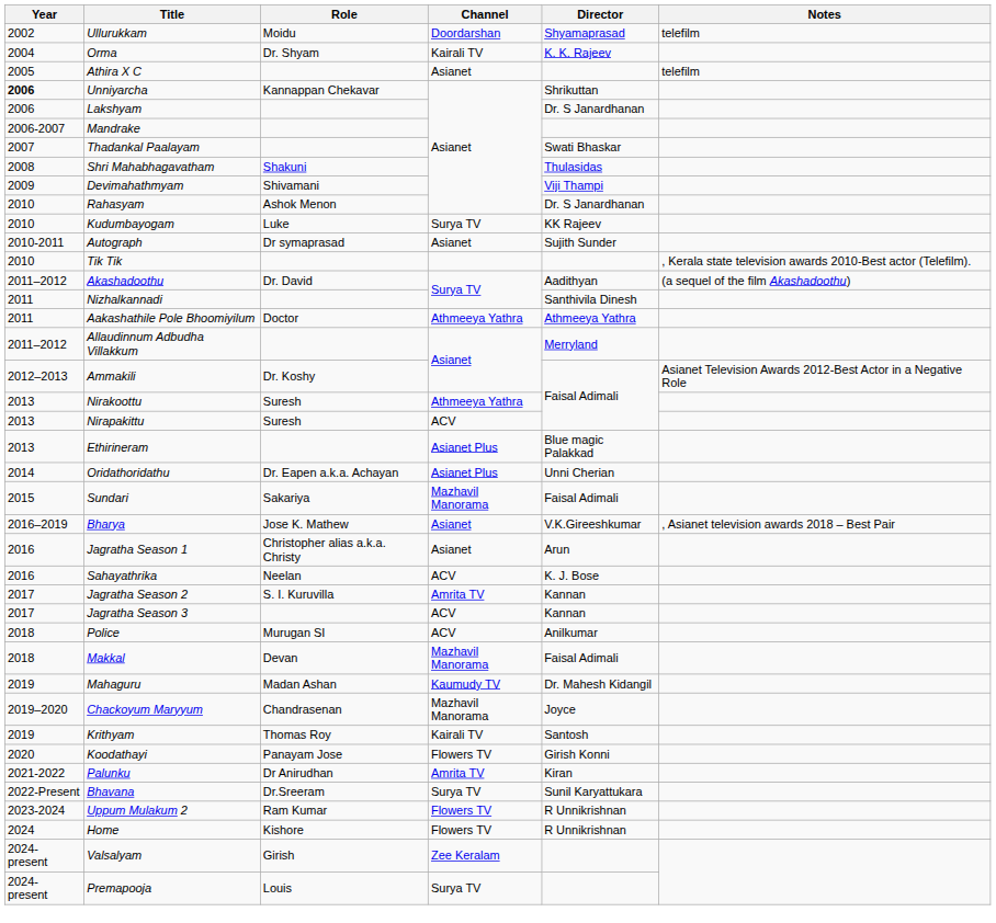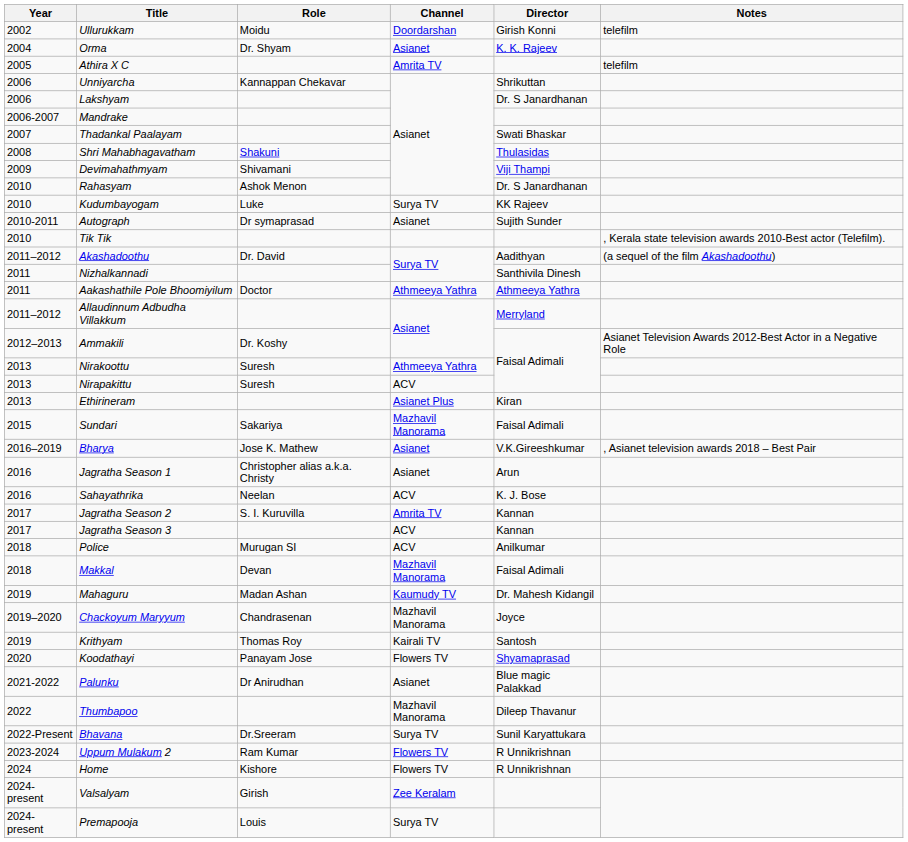 <table class="wikitable" style="font-size: 95%;">
 <tr>
 <th>Year</th>
 <th>Title</th>
 <th>Role</th>
 <th>Channel</th>
 <th>Director</th>
 <th>Notes</th>
 </tr>
 <tr>
 <td>2002</td>
 <td><em>Ullurukkam</em></td>
 <td>Moidu</td>
 <td><a href='#'>Doordarshan</a></td>
-<td><a href='#'>Shyamaprasad</a></td>
+<td>Girish Konni</td>
 <td>telefilm</td>
 </tr>
 <tr>
 <td>2004</td>
 <td><em>Orma</em></td>
 <td>Dr. Shyam</td>
-<td>Kairali TV</td>
+<td><a href='#'>Asianet</a></td>
 <td><a href='#'>K. K. Rajeev</a></td>
 <td></td>
 </tr>
 <tr>
 <td>2005</td>
 <td><em>Athira X C</em></td>
 <td></td>
-<td>Asianet</td>
+<td><a href='#'>Amrita TV</a></td>
 <td></td>
 <td>telefilm</td>
 </tr>
 <tr>
-<td><strong>2006</strong></td>
+<td>2006</td>
 <td><em>Unniyarcha</em></td>
 <td>Kannappan Chekavar</td>
 <td rowspan="7">Asianet</td>
 <td>Shrikuttan</td>
 <td></td>
 </tr>
 <tr>
 <td>2006</td>
 <td><em>Lakshyam</em></td>
 <td></td>
 <td>Dr. S Janardhanan</td>
 <td></td>
 </tr>
 <tr>
 <td>2006-2007</td>
 <td><em>Mandrake</em></td>
 <td></td>
 <td></td>
 <td></td>
 </tr>
 <tr>
 <td>2007</td>
 <td><em>Thadankal Paalayam</em></td>
 <td></td>
 <td>Swati Bhaskar</td>
 <td></td>
 </tr>
 <tr>
 <td>2008</td>
 <td><em>Shri Mahabhagavatham</em></td>
 <td><a href='#'>Shakuni</a></td>
 <td><a href='#'>Thulasidas</a></td>
 <td></td>
 </tr>
 <tr>
 <td>2009</td>
 <td><em>Devimahathmyam</em></td>
 <td>Shivamani</td>
 <td><a href='#'>Viji Thampi</a></td>
 <td></td>
 </tr>
 <tr>
 <td>2010</td>
 <td><em>Rahasyam</em></td>
 <td>Ashok Menon</td>
 <td>Dr. S Janardhanan</td>
 <td></td>
 </tr>
 <tr>
 <td>2010</td>
 <td><em>Kudumbayogam</em></td>
 <td>Luke</td>
 <td>Surya TV</td>
 <td>KK Rajeev</td>
 </tr>
 <tr>
 <td>2010-2011</td>
 <td><em>Autograph </em></td>
 <td>Dr symaprasad</td>
 <td>Asianet</td>
 <td>Sujith Sunder</td>
 <td></td>
 </tr>
 <tr>
 <td>2010</td>
 <td><em>Tik Tik</em></td>
 <td></td>
 <td></td>
 <td></td>
 <td>, Kerala state television awards 2010-Best actor (Telefilm).</td>
 </tr>
 <tr>
 <td>2011–2012</td>
 <td><em><a href='#'>Akashadoothu</a></em></td>
 <td>Dr. David</td>
 <td rowspan=2><a href='#'>Surya TV</a></td>
 <td>Aadithyan</td>
 <td>(a sequel of the film <em><a href='#'>Akashadoothu</a></em>)</td>
 </tr>
 <tr>
 <td>2011</td>
 <td><em>Nizhalkannadi</em></td>
 <td></td>
 <td>Santhivila Dinesh</td>
 <td></td>
 </tr>
 <tr>
 <td>2011</td>
 <td><em>Aakashathile Pole Bhoomiyilum</em></td>
 <td>Doctor</td>
 <td><a href='#'>Athmeeya Yathra</a></td>
 <td><a href='#'>Athmeeya Yathra</a></td>
 <td></td>
 </tr>
 <tr>
 <td>2011–2012</td>
 <td><em>Allaudinnum Adbudha Villakkum</em></td>
 <td></td>
 <td rowspan=2><a href='#'>Asianet</a></td>
 <td><a href='#'>Merryland</a></td>
 <td></td>
 </tr>
 <tr>
 <td>2012–2013</td>
 <td><em>Ammakili</em></td>
 <td>Dr. Koshy</td>
 <td rowspan=3>Faisal Adimali</td>
 <td> Asianet Television Awards 2012-Best Actor in a Negative Role</td>
 </tr>
 <tr>
 <td>2013</td>
 <td><em>Nirakoottu</em></td>
 <td>Suresh</td>
 <td><a href='#'>Athmeeya Yathra</a></td>
 <td></td>
 </tr>
 <tr>
 <td>2013</td>
 <td><em>Nirapakittu</em></td>
 <td>Suresh</td>
 <td>ACV</td>
 <td></td>
 </tr>
 <tr>
 <td>2013</td>
 <td><em>Ethirineram</em></td>
 <td></td>
 <td><a href='#'>Asianet Plus</a></td>
-<td>Blue magic Palakkad</td>
-<td></td>
-</tr>
-<tr>
-<td>2014</td>
-<td><em>Oridathoridathu</em></td>
-<td>Dr. Eapen a.k.a. Achayan</td>
-<td><a href='#'>Asianet Plus</a></td>
-<td>Unni Cherian</td>
+<td>Kiran</td>
 <td></td>
 </tr>
 <tr>
 <td>2015</td>
 <td><em>Sundari</em></td>
 <td>Sakariya</td>
 <td><a href='#'>Mazhavil Manorama</a></td>
 <td>Faisal Adimali</td>
 <td></td>
 </tr>
 <tr>
 <td>2016–2019</td>
 <td><em><a href='#'>Bharya</a></em></td>
 <td>Jose K. Mathew</td>
 <td><a href='#'>Asianet</a></td>
 <td>V.K.Gireeshkumar</td>
 <td>, Asianet television awards 2018 – Best Pair</td>
 </tr>
 <tr>
 <td>2016</td>
 <td><em>Jagratha Season 1</em></td>
 <td>Christopher alias a.k.a. Christy</td>
 <td>Asianet</td>
 <td>Arun</td>
 <td></td>
 </tr>
 <tr>
 <td>2016</td>
 <td><em>Sahayathrika</em></td>
 <td>Neelan</td>
 <td>ACV</td>
 <td>K. J. Bose</td>
 <td></td>
 </tr>
 <tr>
 <td>2017</td>
 <td><em>Jagratha Season 2</em></td>
 <td>S. I. Kuruvilla</td>
 <td><a href='#'>Amrita TV</a></td>
 <td>Kannan</td>
 <td></td>
 </tr>
 <tr>
 <td>2017</td>
 <td><em>Jagratha Season 3</em></td>
 <td></td>
 <td>ACV</td>
 <td>Kannan</td>
 <td></td>
 </tr>
 <tr>
 <td>2018</td>
 <td><em>Police</em></td>
 <td>Murugan SI</td>
 <td>ACV</td>
 <td>Anilkumar</td>
 <td></td>
 </tr>
 <tr>
 <td>2018</td>
 <td><em><a href='#'>Makkal</a></em></td>
 <td>Devan</td>
 <td><a href='#'>Mazhavil Manorama</a></td>
 <td>Faisal Adimali</td>
 <td></td>
 </tr>
 <tr>
 <td>2019</td>
 <td><em>Mahaguru</em></td>
 <td>Madan Ashan</td>
 <td><a href='#'>Kaumudy TV</a></td>
 <td>Dr. Mahesh Kidangil</td>
 <td></td>
 </tr>
 <tr>
 <td>2019–2020</td>
 <td><em><a href='#'>Chackoyum Maryyum</a></em></td>
 <td>Chandrasenan</td>
 <td>Mazhavil Manorama</td>
 <td>Joyce</td>
 <td></td>
 </tr>
 <tr>
 <td>2019</td>
 <td><em>Krithyam</em></td>
 <td>Thomas Roy</td>
 <td>Kairali TV</td>
 <td>Santosh</td>
 <td></td>
 </tr>
 <tr>
 <td>2020</td>
 <td><em>Koodathayi</em></td>
 <td>Panayam Jose</td>
 <td>Flowers TV</td>
-<td>Girish Konni</td>
+<td><a href='#'>Shyamaprasad</a></td>
 <td></td>
 </tr>
 <tr>
 <td>2021-2022</td>
 <td><em><a href='#'>Palunku</a></em></td>
 <td>Dr Anirudhan</td>
-<td><a href='#'>Amrita TV</a></td>
-<td>Kiran</td>
+<td>Asianet</td>
+<td>Blue magic Palakkad</td>
+<td></td>
+</tr>
+<tr>
+<td>2022</td>
+<td><em><a href='#'>Thumbapoo</a></em></td>
+<td></td>
+<td>Mazhavil Manorama</td>
+<td>Dileep Thavanur</td>
 <td></td>
 </tr>
 <tr>
 <td>2022-Present</td>
 <td><em><a href='#'>Bhavana</a></em></td>
 <td>Dr.Sreeram</td>
 <td>Surya TV</td>
 <td>Sunil Karyattukara</td>
 <td></td>
 </tr>
 <tr>
 <td>2023-2024</td>
 <td><em><a href='#'>Uppum Mulakum</a> 2</em></td>
 <td>Ram Kumar</td>
 <td><a href='#'>Flowers TV</a></td>
 <td>R Unnikrishnan</td>
 <td></td>
 </tr>
 <tr>
 <td>2024</td>
 <td><em>Home</em></td>
 <td>Kishore</td>
 <td>Flowers TV</td>
 <td>R Unnikrishnan</td>
 <td></td>
 </tr>
 <tr>
 <td>2024- present</td>
 <td><em>Valsalyam</em></td>
 <td>Girish</td>
 <td><a href='#'>Zee Keralam</a></td>
 <td></td>
 </tr>
 <tr>
 <td>2024- present</td>
 <td><em> Premapooja</em></td>
 <td>Louis</td>
 <td>Surya TV</td>
 <td></td>
 </tr>
 </table>
